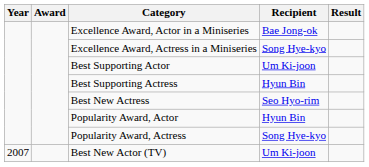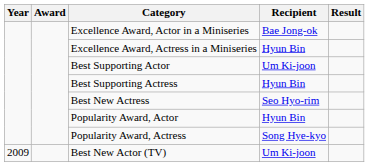 <table class="wikitable">
 <tr>
 <th>Year</th>
 <th>Award</th>
 <th>Category</th>
 <th>Recipient</th>
 <th>Result</th>
 </tr>
 <tr>
 <td rowspan="7"></td>
 <td rowspan="7"></td>
 <td>Excellence Award, Actor in a Miniseries</td>
 <td><a href='#'>Bae Jong-ok</a></td>
 <td></td>
 </tr>
 <tr>
 <td>Excellence Award, Actress in a Miniseries</td>
-<td><a href='#'>Song Hye-kyo</a></td>
+<td><a href='#'>Hyun Bin</a></td>
 <td></td>
 </tr>
 <tr>
 <td>Best Supporting Actor</td>
 <td><a href='#'>Um Ki-joon</a></td>
 <td></td>
 </tr>
 <tr>
 <td>Best Supporting Actress</td>
 <td><a href='#'>Hyun Bin</a></td>
 <td></td>
 </tr>
 <tr>
 <td>Best New Actress</td>
 <td><a href='#'>Seo Hyo-rim</a></td>
 <td></td>
 </tr>
 <tr>
 <td>Popularity Award, Actor</td>
 <td><a href='#'>Hyun Bin</a></td>
 <td></td>
 </tr>
 <tr>
 <td>Popularity Award, Actress</td>
 <td><a href='#'>Song Hye-kyo</a></td>
 <td></td>
 </tr>
 <tr>
-<td>2007</td>
+<td>2009</td>
 <td></td>
 <td>Best New Actor (TV)</td>
 <td><a href='#'>Um Ki-joon</a></td>
 <td></td>
 </tr>
 </table>
